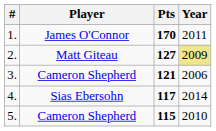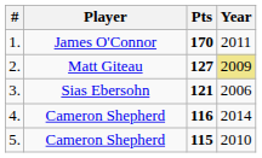 <table class="wikitable sortable" style="text-align:center;">
 <tr>
 <th>#</th>
 <th style="width:160px;">Player</th>
 <th>Pts</th>
 <th>Year</th>
 </tr>
 <tr>
 <td>1.</td>
 <td><a href='#'>James O'Connor</a></td>
 <td><strong>170</strong></td>
 <td>2011</td>
 </tr>
 <tr>
 <td>2.</td>
 <td><a href='#'>Matt Giteau</a></td>
 <td><strong>127</strong></td>
 <td style="background: khaki;">2009</td>
 </tr>
 <tr>
 <td>3.</td>
-<td><a href='#'>Cameron Shepherd</a></td>
+<td><a href='#'>Sias Ebersohn</a></td>
 <td><strong>121</strong></td>
 <td>2006</td>
 </tr>
 <tr>
 <td>4.</td>
-<td><a href='#'>Sias Ebersohn</a></td>
-<td><strong>117</strong></td>
+<td><a href='#'>Cameron Shepherd</a></td>
+<td><strong>116</strong></td>
 <td>2014</td>
 </tr>
 <tr>
 <td>5.</td>
 <td><a href='#'>Cameron Shepherd</a></td>
 <td><strong>115</strong></td>
 <td>2010</td>
 </tr>
 </table>
